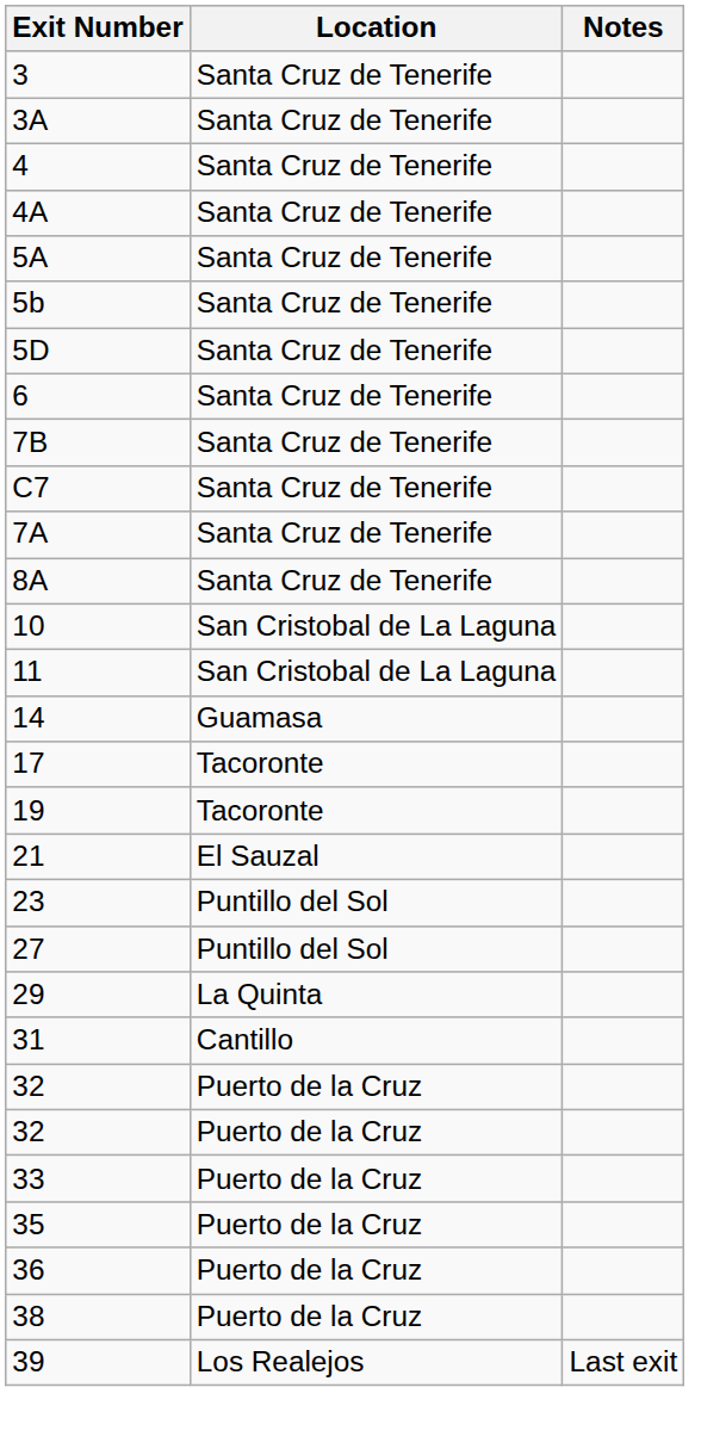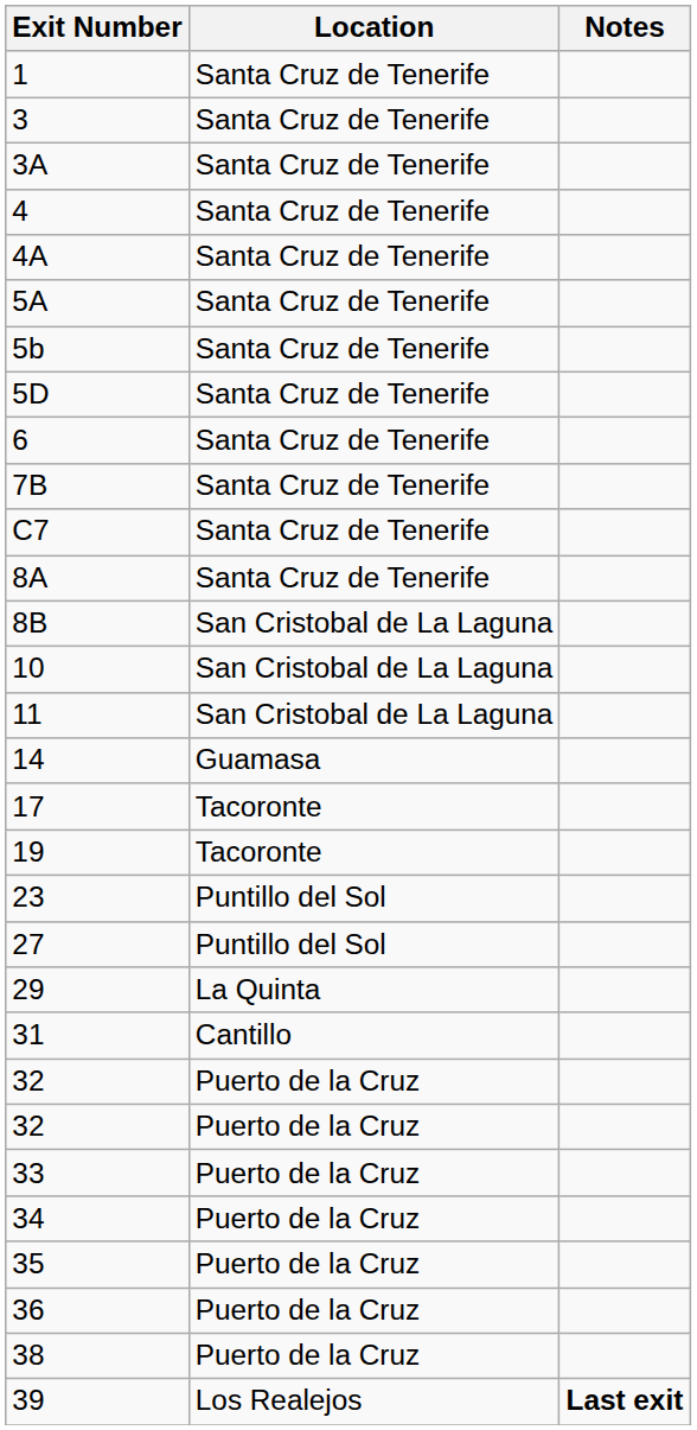 <table class="wikitable">
 <tr>
 <th>Exit Number</th>
 <th>Location</th>
 <th>Notes</th>
+</tr>
+<tr>
+<td>1</td>
+<td>Santa Cruz de Tenerife</td>
+<td></td>
 </tr>
 <tr>
 <td>3</td>
 <td>Santa Cruz de Tenerife</td>
 <td></td>
 </tr>
 <tr>
 <td>3A</td>
 <td>Santa Cruz de Tenerife</td>
 <td></td>
 </tr>
 <tr>
 <td>4</td>
 <td>Santa Cruz de Tenerife</td>
 <td></td>
 </tr>
 <tr>
 <td>4A</td>
 <td>Santa Cruz de Tenerife</td>
 <td></td>
 </tr>
 <tr>
 <td>5A</td>
 <td>Santa Cruz de Tenerife</td>
 <td></td>
 </tr>
 <tr>
 <td>5b</td>
 <td>Santa Cruz de Tenerife</td>
 <td></td>
 </tr>
 <tr>
 <td>5D</td>
 <td>Santa Cruz de Tenerife</td>
 <td></td>
 </tr>
 <tr>
 <td>6</td>
 <td>Santa Cruz de Tenerife</td>
 <td></td>
 </tr>
 <tr>
 <td>7B</td>
 <td>Santa Cruz de Tenerife</td>
 <td></td>
 </tr>
 <tr>
 <td>C7</td>
 <td>Santa Cruz de Tenerife</td>
 <td></td>
 </tr>
 <tr>
-<td>7A</td>
+<td>8A</td>
 <td>Santa Cruz de Tenerife</td>
 <td></td>
 </tr>
 <tr>
-<td>8A</td>
-<td>Santa Cruz de Tenerife</td>
+<td>8B</td>
+<td>San Cristobal de La Laguna</td>
 <td></td>
 </tr>
 <tr>
 <td>10</td>
 <td>San Cristobal de La Laguna</td>
 <td></td>
 </tr>
 <tr>
 <td>11</td>
 <td>San Cristobal de La Laguna</td>
 <td></td>
 </tr>
 <tr>
 <td>14</td>
 <td>Guamasa</td>
 <td></td>
 </tr>
 <tr>
 <td>17</td>
 <td>Tacoronte</td>
 <td></td>
 </tr>
 <tr>
 <td>19</td>
 <td>Tacoronte</td>
-<td></td>
-</tr>
-<tr>
-<td>21</td>
-<td>El Sauzal</td>
 <td></td>
 </tr>
 <tr>
 <td>23</td>
 <td>Puntillo del Sol</td>
 <td></td>
 </tr>
 <tr>
 <td>27</td>
 <td>Puntillo del Sol</td>
 <td></td>
 </tr>
 <tr>
 <td>29</td>
 <td>La Quinta</td>
 <td></td>
 </tr>
 <tr>
 <td>31</td>
 <td>Cantillo</td>
 <td></td>
 </tr>
 <tr>
 <td>32</td>
 <td>Puerto de la Cruz</td>
 <td></td>
 </tr>
 <tr>
 <td>32</td>
 <td>Puerto de la Cruz</td>
 <td></td>
 </tr>
 <tr>
 <td>33</td>
 <td>Puerto de la Cruz</td>
 <td></td>
 </tr>
 <tr>
+<td>34</td>
+<td>Puerto de la Cruz</td>
+<td></td>
+</tr>
+<tr>
 <td>35</td>
 <td>Puerto de la Cruz</td>
 <td></td>
 </tr>
 <tr>
 <td>36</td>
 <td>Puerto de la Cruz</td>
 <td></td>
 </tr>
 <tr>
 <td>38</td>
 <td>Puerto de la Cruz</td>
 <td></td>
 </tr>
 <tr>
 <td>39</td>
 <td>Los Realejos</td>
-<td>Last exit</td>
+<td><strong>Last exit</strong></td>
 </tr>
 </table>
